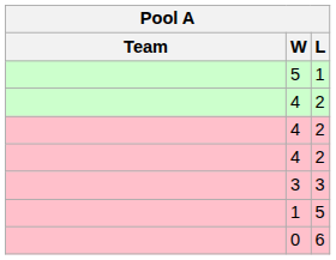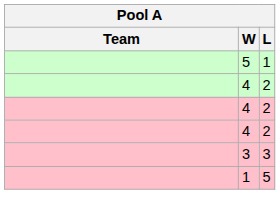 <table class="wikitable">
 <tr>
 <th colspan="3">Pool A</th>
 </tr>
 <tr>
 <th width="250">Team</th>
 <th>W</th>
 <th>L</th>
 </tr>
 <tr style="background:#ccffcc">
 <td></td>
 <td>5</td>
 <td>1</td>
 </tr>
 <tr style="background:#ccffcc">
 <td></td>
 <td>4</td>
 <td>2</td>
 </tr>
 <tr style="background:pink">
 <td></td>
 <td>4</td>
 <td>2</td>
 </tr>
 <tr style="background:pink">
 <td></td>
 <td>4</td>
 <td>2</td>
 </tr>
 <tr style="background:pink">
 <td></td>
 <td>3</td>
 <td>3</td>
 </tr>
 <tr style="background:pink">
 <td></td>
 <td>1</td>
 <td>5</td>
 </tr>
-<tr style="background:pink">
-<td></td>
-<td>0</td>
-<td>6</td>
-</tr>
 </table>
